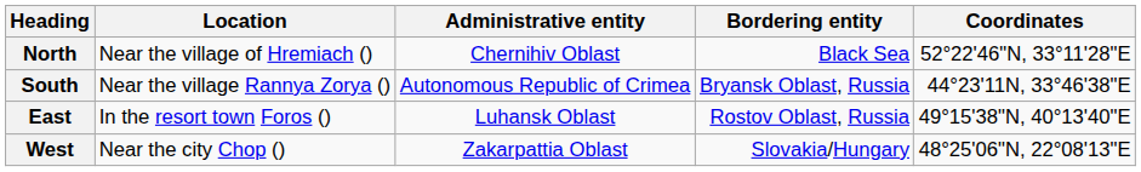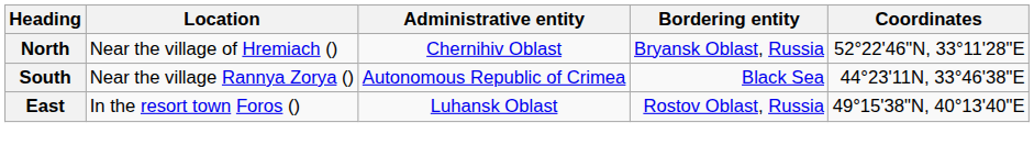 <table class="wikitable sortable" id="Table of extreme points">
 <tr>
 <th scope="col">Heading</th>
 <th scope="col">Location</th>
 <th scope="col">Administrative entity</th>
 <th scope="col">Bordering entity</th>
 <th scope="col" class="unsortable">Coordinates</th>
 </tr>
 <tr>
 <th scope="row" align="left">North</th>
 <td>Near the village of <a href='#'>Hremiach</a> ()</td>
 <td align=center><a href='#'>Chernihiv Oblast</a></td>
-<td align=right><a href='#'>Black Sea</a></td>
+<td align=right><a href='#'>Bryansk Oblast</a>, <a href='#'>Russia</a></td>
 <td align=right>52°22'46"N, 33°11'28"E</td>
 </tr>
 <tr>
 <th scope="row" align="left">South</th>
 <td>Near the village <a href='#'>Rannya Zorya</a> ()</td>
 <td align=center><a href='#'>Autonomous Republic of Crimea</a></td>
-<td align=right><a href='#'>Bryansk Oblast</a>, <a href='#'>Russia</a></td>
+<td align=right><a href='#'>Black Sea</a></td>
 <td align=right>44°23'11N, 33°46'38"E</td>
 </tr>
 <tr>
 <th scope="row" align="left">East</th>
 <td>In the <a href='#'>resort town</a> <a href='#'>Foros</a> ()</td>
 <td align=center><a href='#'>Luhansk Oblast</a></td>
 <td align=right><a href='#'>Rostov Oblast</a>, <a href='#'>Russia</a></td>
 <td align=right>49°15'38"N, 40°13'40"E</td>
 </tr>
-<tr>
-<th scope="row" align="left">West</th>
-<td>Near the city <a href='#'>Chop</a> ()</td>
-<td align=center><a href='#'>Zakarpattia Oblast</a></td>
-<td align=right><a href='#'>Slovakia</a>/<a href='#'>Hungary</a></td>
-<td align=right>48°25'06"N, 22°08'13"E</td>
-</tr>
 </table>
